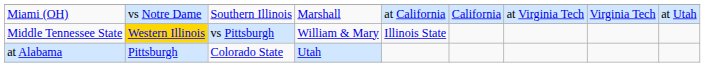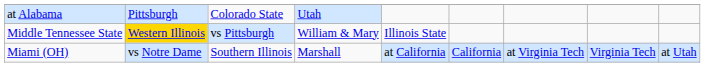 <table class="wikitable">
 <tr>
 </tr>
 <tr>
-<td><a href='#'>Miami (OH)</a></td>
-<td style="background: #D0E7FF;">vs <a href='#'>Notre Dame</a></td>
-<td><a href='#'>Southern Illinois</a></td>
-<td><a href='#'>Marshall</a></td>
-<td style="background: #D0E7FF;">at <a href='#'>California</a></td>
-<td style="background: #D0E7FF;"><a href='#'>California</a></td>
-<td style="background: #D0E7FF;">at <a href='#'>Virginia Tech</a></td>
-<td style="background: #D0E7FF;"><a href='#'>Virginia Tech</a></td>
-<td style="background: #D0E7FF;">at <a href='#'>Utah</a></td>
+<td style="background: #D0E7FF;">at <a href='#'>Alabama</a></td>
+<td style="background: #D0E7FF;"><a href='#'>Pittsburgh</a></td>
+<td><a href='#'>Colorado State</a></td>
+<td style="background: #D0E7FF;"><a href='#'>Utah</a></td>
+<td></td>
+<td></td>
+<td></td>
+<td></td>
+<td></td>
 </tr>
 <tr>
 <td><a href='#'>Middle Tennessee State</a></td>
 <td style="background: gold;"><a href='#'>Western Illinois</a></td>
 <td style="background: #D0E7FF;">vs <a href='#'>Pittsburgh</a></td>
 <td><a href='#'>William & Mary</a></td>
 <td><a href='#'>Illinois State</a></td>
 <td></td>
 <td></td>
 <td></td>
 <td></td>
 </tr>
 <tr>
-<td style="background: #D0E7FF;">at <a href='#'>Alabama</a></td>
-<td style="background: #D0E7FF;"><a href='#'>Pittsburgh</a></td>
-<td><a href='#'>Colorado State</a></td>
-<td style="background: #D0E7FF;"><a href='#'>Utah</a></td>
-<td></td>
-<td></td>
-<td></td>
-<td></td>
-<td></td>
+<td><a href='#'>Miami (OH)</a></td>
+<td style="background: #D0E7FF;">vs <a href='#'>Notre Dame</a></td>
+<td><a href='#'>Southern Illinois</a></td>
+<td><a href='#'>Marshall</a></td>
+<td style="background: #D0E7FF;">at <a href='#'>California</a></td>
+<td style="background: #D0E7FF;"><a href='#'>California</a></td>
+<td style="background: #D0E7FF;">at <a href='#'>Virginia Tech</a></td>
+<td style="background: #D0E7FF;"><a href='#'>Virginia Tech</a></td>
+<td style="background: #D0E7FF;">at <a href='#'>Utah</a></td>
 </tr>
 </table>
